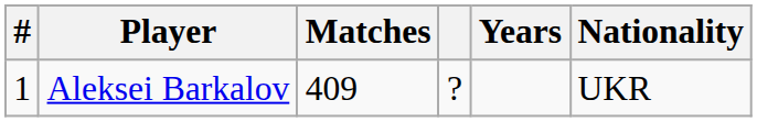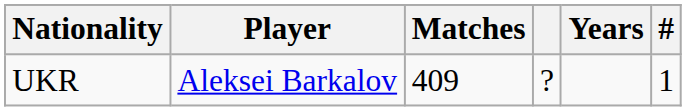 <table class="wikitable sortable" style="border:1px solid #AAAAAA" style="text-align:center">
 <tr bgcolor="#EFEFEF">
-<th>#</th>
+<th>Nationality</th>
 <th>Player</th>
 <th>Matches</th>
 <th></th>
 <th>Years</th>
-<th>Nationality</th>
+<th>#</th>
 </tr>
 <tr>
-<td>1</td>
+<td>UKR</td>
 <td align="left"><a href='#'>Aleksei Barkalov</a></td>
 <td>409</td>
 <td>?</td>
 <td></td>
-<td>UKR</td>
+<td>1</td>
 </tr>
 </table>
